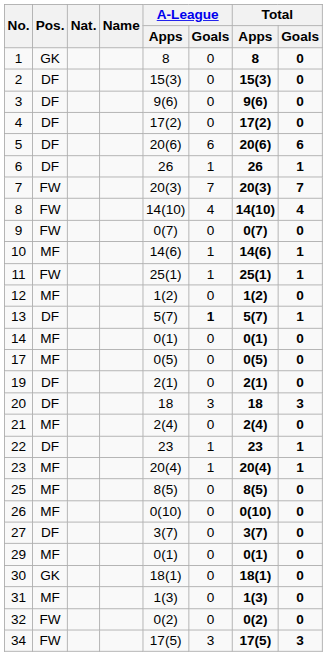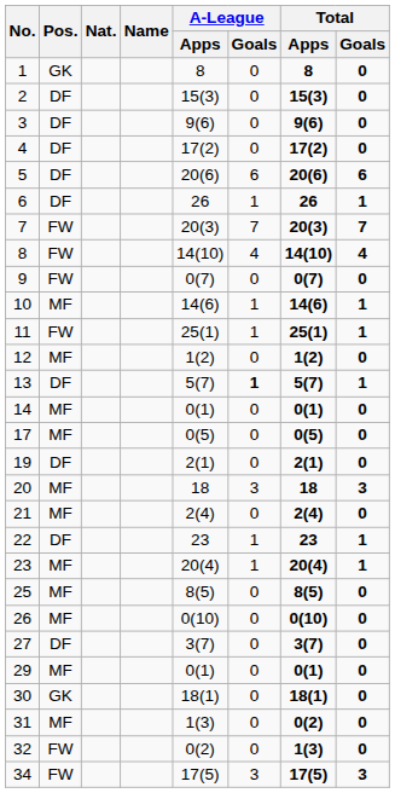 <table class="wikitable sortable" style="text-align:center">
 <tr>
 <th rowspan="2">No.</th>
 <th rowspan="2">Pos.</th>
 <th rowspan="2">Nat.</th>
 <th rowspan="2">Name</th>
 <th colspan="2"><a href='#'>A-League</a></th>
 <th colspan="2">Total</th>
 </tr>
 <tr>
 <th>Apps</th>
 <th>Goals</th>
 <th>Apps</th>
 <th>Goals</th>
 </tr>
 <tr>
 <td>1</td>
 <td>GK</td>
 <td></td>
 <td align=left></td>
 <td>8</td>
 <td>0</td>
 <td><strong>8</strong></td>
 <td><strong>0</strong></td>
 </tr>
 <tr>
 <td>2</td>
 <td>DF</td>
 <td></td>
 <td align=left></td>
 <td>15(3)</td>
 <td>0</td>
 <td><strong>15(3)</strong></td>
 <td><strong>0</strong></td>
 </tr>
 <tr>
 <td>3</td>
 <td>DF</td>
 <td></td>
 <td align=left></td>
 <td>9(6)</td>
 <td>0</td>
 <td><strong>9(6)</strong></td>
 <td><strong>0</strong></td>
 </tr>
 <tr>
 <td>4</td>
 <td>DF</td>
 <td></td>
 <td align=left></td>
 <td>17(2)</td>
 <td>0</td>
 <td><strong>17(2)</strong></td>
 <td><strong>0</strong></td>
 </tr>
 <tr>
 <td>5</td>
 <td>DF</td>
 <td></td>
 <td align=left></td>
 <td>20(6)</td>
 <td>6</td>
 <td><strong>20(6)</strong></td>
 <td><strong>6</strong></td>
 </tr>
 <tr>
 <td>6</td>
 <td>DF</td>
 <td></td>
 <td align=left></td>
 <td>26</td>
 <td>1</td>
 <td><strong>26</strong></td>
 <td><strong>1</strong></td>
 </tr>
 <tr>
 <td>7</td>
 <td>FW</td>
 <td></td>
 <td align=left></td>
 <td>20(3)</td>
 <td>7</td>
 <td><strong>20(3)</strong></td>
 <td><strong>7</strong></td>
 </tr>
 <tr>
 <td>8</td>
 <td>FW</td>
 <td></td>
 <td align=left></td>
 <td>14(10)</td>
 <td>4</td>
 <td><strong>14(10)</strong></td>
 <td><strong>4</strong></td>
 </tr>
 <tr>
 <td>9</td>
 <td>FW</td>
 <td></td>
 <td align=left></td>
 <td>0(7)</td>
 <td>0</td>
 <td><strong>0(7)</strong></td>
 <td><strong>0</strong></td>
 </tr>
 <tr>
 <td>10</td>
 <td>MF</td>
 <td></td>
 <td align=left></td>
 <td>14(6)</td>
 <td>1</td>
 <td><strong>14(6)</strong></td>
 <td><strong>1</strong></td>
 </tr>
 <tr>
 <td>11</td>
 <td>FW</td>
 <td></td>
 <td align=left></td>
 <td>25(1)</td>
 <td>1</td>
 <td><strong>25(1)</strong></td>
 <td><strong>1</strong></td>
 </tr>
 <tr>
 <td>12</td>
 <td>MF</td>
 <td></td>
 <td align=left></td>
 <td>1(2)</td>
 <td>0</td>
 <td><strong>1(2)</strong></td>
 <td><strong>0</strong></td>
 </tr>
 <tr>
 <td>13</td>
 <td>DF</td>
 <td></td>
 <td align=left></td>
 <td>5(7)</td>
 <td><strong>1</strong></td>
 <td><strong>5(7)</strong></td>
 <td><strong>1</strong></td>
 </tr>
 <tr>
 <td>14</td>
 <td>MF</td>
 <td></td>
 <td align=left></td>
 <td>0(1)</td>
 <td>0</td>
 <td><strong>0(1)</strong></td>
 <td><strong>0</strong></td>
 </tr>
 <tr>
 <td>17</td>
 <td>MF</td>
 <td></td>
 <td align=left></td>
 <td>0(5)</td>
 <td>0</td>
 <td><strong>0(5)</strong></td>
 <td><strong>0</strong></td>
 </tr>
 <tr>
 <td>19</td>
 <td>DF</td>
 <td></td>
 <td align=left></td>
 <td>2(1)</td>
 <td>0</td>
 <td><strong>2(1)</strong></td>
 <td><strong>0</strong></td>
 </tr>
 <tr>
 <td>20</td>
-<td>DF</td>
+<td>MF</td>
 <td></td>
 <td align=left></td>
 <td>18</td>
 <td>3</td>
 <td><strong>18</strong></td>
 <td><strong>3</strong></td>
 </tr>
 <tr>
 <td>21</td>
 <td>MF</td>
 <td></td>
 <td align=left></td>
 <td>2(4)</td>
 <td>0</td>
 <td><strong>2(4)</strong></td>
 <td><strong>0</strong></td>
 </tr>
 <tr>
 <td>22</td>
 <td>DF</td>
 <td></td>
 <td align=left></td>
 <td>23</td>
 <td>1</td>
 <td><strong>23</strong></td>
 <td><strong>1</strong></td>
 </tr>
 <tr>
 <td>23</td>
 <td>MF</td>
 <td></td>
 <td align=left></td>
 <td>20(4)</td>
 <td>1</td>
 <td><strong>20(4)</strong></td>
 <td><strong>1</strong></td>
 </tr>
 <tr>
 <td>25</td>
 <td>MF</td>
 <td></td>
 <td align=left></td>
 <td>8(5)</td>
 <td>0</td>
 <td><strong>8(5)</strong></td>
 <td><strong>0</strong></td>
 </tr>
 <tr>
 <td>26</td>
 <td>MF</td>
 <td></td>
 <td align=left></td>
 <td>0(10)</td>
 <td>0</td>
 <td><strong>0(10)</strong></td>
 <td><strong>0</strong></td>
 </tr>
 <tr>
 <td>27</td>
 <td>DF</td>
 <td></td>
 <td align=left></td>
 <td>3(7)</td>
 <td>0</td>
 <td><strong>3(7)</strong></td>
 <td><strong>0</strong></td>
 </tr>
 <tr>
 <td>29</td>
 <td>MF</td>
 <td></td>
 <td align=left></td>
 <td>0(1)</td>
 <td>0</td>
 <td><strong>0(1)</strong></td>
 <td><strong>0</strong></td>
 </tr>
 <tr>
 <td>30</td>
 <td>GK</td>
 <td></td>
 <td align=left></td>
 <td>18(1)</td>
 <td>0</td>
 <td><strong>18(1)</strong></td>
 <td><strong>0</strong></td>
 </tr>
 <tr>
 <td>31</td>
 <td>MF</td>
 <td></td>
 <td align=left></td>
 <td>1(3)</td>
 <td>0</td>
-<td><strong>1(3)</strong></td>
+<td><strong>0(2)</strong></td>
 <td><strong>0</strong></td>
 </tr>
 <tr>
 <td>32</td>
 <td>FW</td>
 <td></td>
 <td align=left></td>
 <td>0(2)</td>
 <td>0</td>
-<td><strong>0(2)</strong></td>
+<td><strong>1(3)</strong></td>
 <td><strong>0</strong></td>
 </tr>
 <tr>
 <td>34</td>
 <td>FW</td>
 <td></td>
 <td align=left></td>
 <td>17(5)</td>
 <td>3</td>
 <td><strong>17(5)</strong></td>
 <td><strong>3</strong></td>
 </tr>
 </table>
